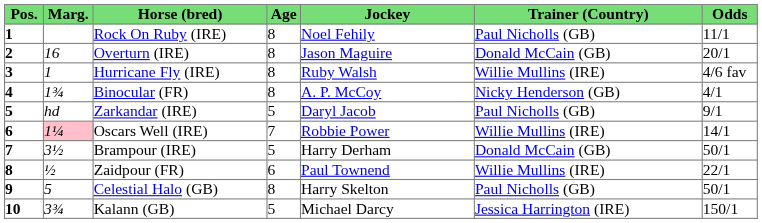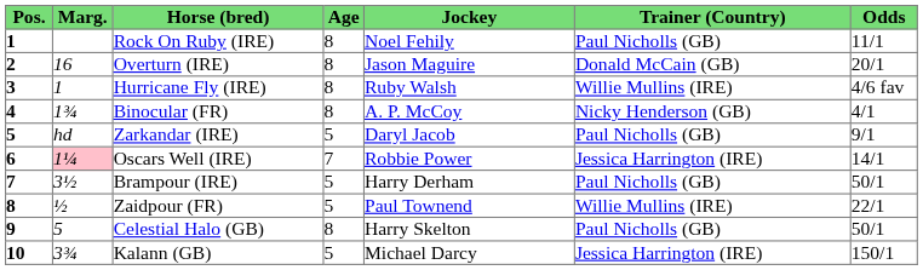 <table border="1" cellpadding="0" style="border-collapse: collapse; font-size:90%">
 <tr style="background:#7d7; text-align:center;">
 <td style="width:35px;"><strong>Pos.</strong></td>
 <td style="width:45px;"><strong>Marg.</strong></td>
 <td style="width:160px;"><strong>Horse (bred)</strong></td>
 <td style="width:30px;"><strong>Age</strong></td>
 <td style="width:160px;"><strong>Jockey</strong></td>
 <td style="width:210px;"><strong>Trainer (Country)</strong></td>
 <td style="width:50px;"><strong>Odds</strong></td>
 </tr>
 <tr>
 <td><strong>1</strong></td>
 <td></td>
 <td><a href='#'>Rock On Ruby</a> (IRE)</td>
 <td>8</td>
 <td><a href='#'>Noel Fehily</a></td>
 <td><a href='#'>Paul Nicholls</a> (GB)</td>
 <td>11/1</td>
 </tr>
 <tr>
 <td><strong>2</strong></td>
 <td><em>16</em></td>
 <td><a href='#'>Overturn</a> (IRE)</td>
 <td>8</td>
 <td><a href='#'>Jason Maguire</a></td>
 <td><a href='#'>Donald McCain</a> (GB)</td>
 <td>20/1</td>
 </tr>
 <tr>
 <td><strong>3</strong></td>
 <td><em>1</em></td>
 <td><a href='#'>Hurricane Fly</a> (IRE)</td>
 <td>8</td>
 <td><a href='#'>Ruby Walsh</a></td>
 <td><a href='#'>Willie Mullins</a> (IRE)</td>
 <td>4/6 fav</td>
 </tr>
 <tr>
 <td><strong>4</strong></td>
 <td><em>1¾</em></td>
 <td><a href='#'>Binocular</a> (FR)</td>
 <td>8</td>
 <td><a href='#'>A. P. McCoy</a></td>
 <td><a href='#'>Nicky Henderson</a> (GB)</td>
 <td>4/1</td>
 </tr>
 <tr>
 <td><strong>5</strong></td>
 <td><em>hd</em></td>
 <td><a href='#'>Zarkandar</a> (IRE)</td>
 <td>5</td>
 <td><a href='#'>Daryl Jacob</a></td>
 <td><a href='#'>Paul Nicholls</a> (GB)</td>
 <td>9/1</td>
 </tr>
 <tr>
 <td><strong>6</strong></td>
 <td style="background: pink;"><em>1¼</em></td>
 <td>Oscars Well (IRE)</td>
 <td>7</td>
 <td><a href='#'>Robbie Power</a></td>
-<td><a href='#'>Willie Mullins</a> (IRE)</td>
+<td><a href='#'>Jessica Harrington</a> (IRE)</td>
 <td>14/1</td>
 </tr>
 <tr>
 <td><strong>7</strong></td>
 <td><em>3½</em></td>
 <td>Brampour (IRE)</td>
 <td>5</td>
 <td>Harry Derham</td>
-<td><a href='#'>Donald McCain</a> (GB)</td>
+<td><a href='#'>Paul Nicholls</a> (GB)</td>
 <td>50/1</td>
 </tr>
 <tr>
 <td><strong>8</strong></td>
 <td><em>½</em></td>
 <td>Zaidpour (FR)</td>
-<td>6</td>
+<td>5</td>
 <td><a href='#'>Paul Townend</a></td>
 <td><a href='#'>Willie Mullins</a> (IRE)</td>
 <td>22/1</td>
 </tr>
 <tr>
 <td><strong>9</strong></td>
 <td><em>5</em></td>
 <td><a href='#'>Celestial Halo</a> (GB)</td>
 <td>8</td>
 <td>Harry Skelton</td>
 <td><a href='#'>Paul Nicholls</a> (GB)</td>
 <td>50/1</td>
 </tr>
 <tr>
 <td><strong>10</strong></td>
 <td><em>3¾</em></td>
 <td>Kalann (GB)</td>
 <td>5</td>
 <td>Michael Darcy</td>
 <td><a href='#'>Jessica Harrington</a> (IRE)</td>
 <td>150/1</td>
 </tr>
 </table>
